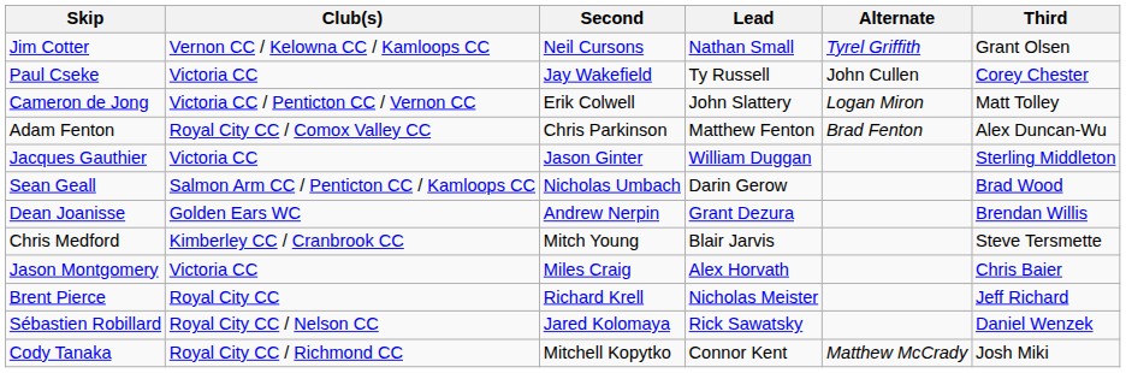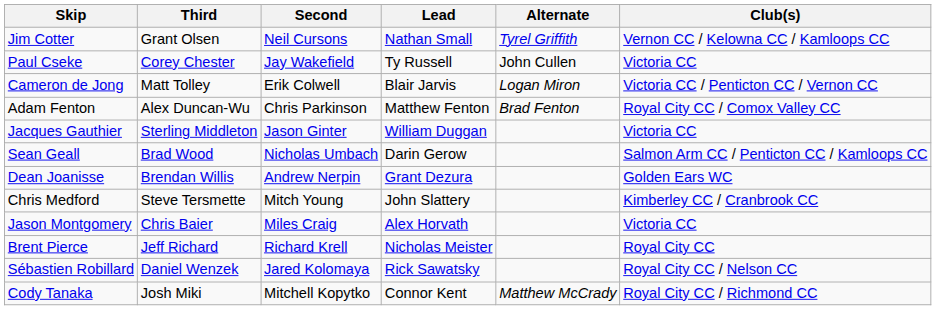 <table class="wikitable">
 <tr>
 <th scope="col">Skip</th>
-<th scope="col">Club(s)</th>
+<th scope="col">Third</th>
 <th scope="col">Second</th>
 <th scope="col">Lead</th>
 <th scope="col">Alternate</th>
-<th scope="col">Third</th>
+<th scope="col">Club(s)</th>
 </tr>
 <tr>
 <td><a href='#'>Jim Cotter</a></td>
-<td><a href='#'>Vernon CC</a> / <a href='#'>Kelowna CC</a> / <a href='#'>Kamloops CC</a></td>
+<td>Grant Olsen</td>
 <td><a href='#'>Neil Cursons</a></td>
 <td><a href='#'>Nathan Small</a></td>
 <td><em><a href='#'>Tyrel Griffith</a></em></td>
-<td>Grant Olsen</td>
+<td><a href='#'>Vernon CC</a> / <a href='#'>Kelowna CC</a> / <a href='#'>Kamloops CC</a></td>
 </tr>
 <tr>
 <td><a href='#'>Paul Cseke</a></td>
-<td><a href='#'>Victoria CC</a></td>
+<td><a href='#'>Corey Chester</a></td>
 <td><a href='#'>Jay Wakefield</a></td>
 <td>Ty Russell</td>
 <td>John Cullen</td>
-<td><a href='#'>Corey Chester</a></td>
+<td><a href='#'>Victoria CC</a></td>
 </tr>
 <tr>
 <td><a href='#'>Cameron de Jong</a></td>
+<td>Matt Tolley</td>
+<td>Erik Colwell</td>
+<td>Blair Jarvis</td>
+<td><em>Logan Miron</em></td>
 <td><a href='#'>Victoria CC</a> / <a href='#'>Penticton CC</a> / <a href='#'>Vernon CC</a></td>
-<td>Erik Colwell</td>
-<td>John Slattery</td>
-<td><em>Logan Miron</em></td>
-<td>Matt Tolley</td>
 </tr>
 <tr>
 <td>Adam Fenton</td>
-<td><a href='#'>Royal City CC</a> / <a href='#'>Comox Valley CC</a></td>
+<td>Alex Duncan-Wu</td>
 <td>Chris Parkinson</td>
 <td>Matthew Fenton</td>
 <td><em>Brad Fenton</em></td>
-<td>Alex Duncan-Wu</td>
+<td><a href='#'>Royal City CC</a> / <a href='#'>Comox Valley CC</a></td>
 </tr>
 <tr>
 <td><a href='#'>Jacques Gauthier</a></td>
-<td><a href='#'>Victoria CC</a></td>
+<td><a href='#'>Sterling Middleton</a></td>
 <td><a href='#'>Jason Ginter</a></td>
 <td><a href='#'>William Duggan</a></td>
 <td></td>
-<td><a href='#'>Sterling Middleton</a></td>
+<td><a href='#'>Victoria CC</a></td>
 </tr>
 <tr>
 <td><a href='#'>Sean Geall</a></td>
-<td><a href='#'>Salmon Arm CC</a> / <a href='#'>Penticton CC</a> / <a href='#'>Kamloops CC</a></td>
+<td><a href='#'>Brad Wood</a></td>
 <td><a href='#'>Nicholas Umbach</a></td>
 <td>Darin Gerow</td>
 <td></td>
-<td><a href='#'>Brad Wood</a></td>
+<td><a href='#'>Salmon Arm CC</a> / <a href='#'>Penticton CC</a> / <a href='#'>Kamloops CC</a></td>
 </tr>
 <tr>
 <td><a href='#'>Dean Joanisse</a></td>
-<td><a href='#'>Golden Ears WC</a></td>
+<td><a href='#'>Brendan Willis</a></td>
 <td><a href='#'>Andrew Nerpin</a></td>
 <td><a href='#'>Grant Dezura</a></td>
 <td></td>
-<td><a href='#'>Brendan Willis</a></td>
+<td><a href='#'>Golden Ears WC</a></td>
 </tr>
 <tr>
 <td>Chris Medford</td>
+<td>Steve Tersmette</td>
+<td>Mitch Young</td>
+<td>John Slattery</td>
+<td></td>
 <td><a href='#'>Kimberley CC</a> / <a href='#'>Cranbrook CC</a></td>
-<td>Mitch Young</td>
-<td>Blair Jarvis</td>
-<td></td>
-<td>Steve Tersmette</td>
 </tr>
 <tr>
 <td><a href='#'>Jason Montgomery</a></td>
-<td><a href='#'>Victoria CC</a></td>
+<td><a href='#'>Chris Baier</a></td>
 <td><a href='#'>Miles Craig</a></td>
 <td><a href='#'>Alex Horvath</a></td>
 <td></td>
-<td><a href='#'>Chris Baier</a></td>
+<td><a href='#'>Victoria CC</a></td>
 </tr>
 <tr>
 <td><a href='#'>Brent Pierce</a></td>
-<td><a href='#'>Royal City CC</a></td>
+<td><a href='#'>Jeff Richard</a></td>
 <td><a href='#'>Richard Krell</a></td>
 <td><a href='#'>Nicholas Meister</a></td>
 <td></td>
-<td><a href='#'>Jeff Richard</a></td>
+<td><a href='#'>Royal City CC</a></td>
 </tr>
 <tr>
 <td><a href='#'>Sébastien Robillard</a></td>
-<td><a href='#'>Royal City CC</a> / <a href='#'>Nelson CC</a></td>
+<td><a href='#'>Daniel Wenzek</a></td>
 <td><a href='#'>Jared Kolomaya</a></td>
 <td><a href='#'>Rick Sawatsky</a></td>
 <td></td>
-<td><a href='#'>Daniel Wenzek</a></td>
+<td><a href='#'>Royal City CC</a> / <a href='#'>Nelson CC</a></td>
 </tr>
 <tr>
 <td><a href='#'>Cody Tanaka</a></td>
-<td><a href='#'>Royal City CC</a> / <a href='#'>Richmond CC</a></td>
+<td>Josh Miki</td>
 <td>Mitchell Kopytko</td>
 <td>Connor Kent</td>
 <td><em>Matthew McCrady</em></td>
-<td>Josh Miki</td>
+<td><a href='#'>Royal City CC</a> / <a href='#'>Richmond CC</a></td>
 </tr>
 </table>
